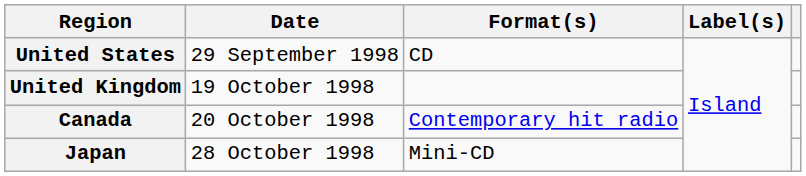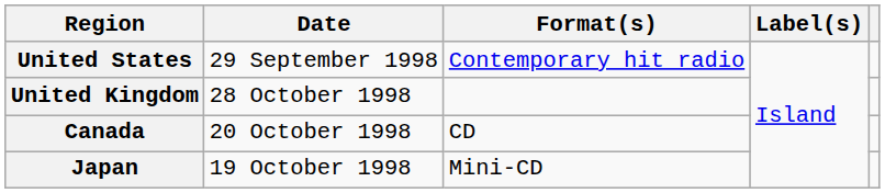 <table class="wikitable plainrowheaders">
 <tr>
 <th scope="col">Region</th>
 <th scope="col">Date</th>
 <th scope="col">Format(s)</th>
 <th scope="col">Label(s)</th>
 <th scope="col"></th>
 </tr>
 <tr>
 <th scope="row">United States</th>
 <td>29 September 1998</td>
-<td>CD</td>
+<td><a href='#'>Contemporary hit radio</a></td>
 <td rowspan="4"><a href='#'>Island</a></td>
 <td align="center"></td>
 </tr>
 <tr>
 <th scope="row">United Kingdom</th>
-<td>19 October 1998</td>
+<td>28 October 1998</td>
 <td></td>
 <td align="center"></td>
 </tr>
 <tr>
 <th scope="row">Canada</th>
 <td>20 October 1998</td>
-<td><a href='#'>Contemporary hit radio</a></td>
+<td>CD</td>
 <td align="center"></td>
 </tr>
 <tr>
 <th scope="row">Japan</th>
-<td>28 October 1998</td>
+<td>19 October 1998</td>
 <td>Mini-CD</td>
 <td align="center"></td>
 </tr>
 </table>
